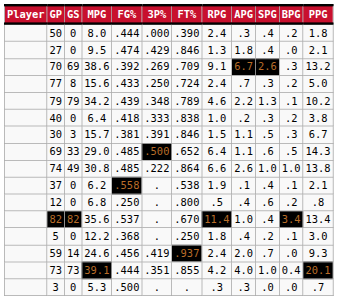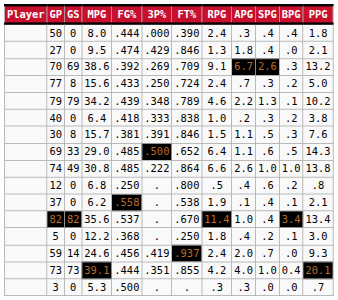 <table class="wikitable sortable" style="text-align:right;">
 <tr>
 <th style="background:#C8102E; color:#FFFFFF; border-top:#010101 3px solid; border-bottom:#010101 3px solid;">Player</th>
 <th style="background:#C8102E; color:#FFFFFF; border-top:#010101 3px solid; border-bottom:#010101 3px solid;">GP</th>
 <th style="background:#C8102E; color:#FFFFFF; border-top:#010101 3px solid; border-bottom:#010101 3px solid;">GS</th>
 <th style="background:#C8102E; color:#FFFFFF; border-top:#010101 3px solid; border-bottom:#010101 3px solid;">MPG</th>
 <th style="background:#C8102E; color:#FFFFFF; border-top:#010101 3px solid; border-bottom:#010101 3px solid;">FG%</th>
 <th style="background:#C8102E; color:#FFFFFF; border-top:#010101 3px solid; border-bottom:#010101 3px solid;">3P%</th>
 <th style="background:#C8102E; color:#FFFFFF; border-top:#010101 3px solid; border-bottom:#010101 3px solid;">FT%</th>
 <th style="background:#C8102E; color:#FFFFFF; border-top:#010101 3px solid; border-bottom:#010101 3px solid;">RPG</th>
 <th style="background:#C8102E; color:#FFFFFF; border-top:#010101 3px solid; border-bottom:#010101 3px solid;">APG</th>
 <th style="background:#C8102E; color:#FFFFFF; border-top:#010101 3px solid; border-bottom:#010101 3px solid;">SPG</th>
 <th style="background:#C8102E; color:#FFFFFF; border-top:#010101 3px solid; border-bottom:#010101 3px solid;">BPG</th>
 <th style="background:#C8102E; color:#FFFFFF; border-top:#010101 3px solid; border-bottom:#010101 3px solid;">PPG</th>
 </tr>
 <tr align="center" bgcolor="">
 <td></td>
 <td>50</td>
 <td>0</td>
 <td>8.0</td>
 <td>.444</td>
 <td>.000</td>
 <td>.390</td>
 <td>2.4</td>
 <td>.3</td>
 <td>.4</td>
-<td>.2</td>
+<td>.4</td>
 <td>1.8</td>
 </tr>
 <tr align="center" bgcolor="">
 <td></td>
 <td>27</td>
 <td>0</td>
 <td>9.5</td>
 <td>.474</td>
 <td>.429</td>
 <td>.846</td>
 <td>1.3</td>
 <td>1.8</td>
 <td>.4</td>
 <td>.0</td>
 <td>2.1</td>
 </tr>
 <tr align="center" bgcolor="">
 <td><strong></strong></td>
 <td>70</td>
 <td>69</td>
 <td>38.6</td>
 <td>.392</td>
 <td>.269</td>
 <td>.709</td>
 <td>9.1</td>
 <td style="background:#000000;color:#B86D29;">6.7</td>
 <td style="background:#000000;color:#B86D29;">2.6</td>
 <td>.3</td>
 <td>13.2</td>
 </tr>
 <tr align="center" bgcolor="">
 <td></td>
 <td>77</td>
 <td>8</td>
 <td>15.6</td>
 <td>.433</td>
 <td>.250</td>
 <td>.724</td>
 <td>2.4</td>
 <td>.7</td>
 <td>.3</td>
 <td>.2</td>
 <td>5.0</td>
 </tr>
 <tr align="center" bgcolor="">
 <td><strong></strong></td>
 <td>79</td>
 <td>79</td>
 <td>34.2</td>
 <td>.439</td>
 <td>.348</td>
 <td>.789</td>
 <td>4.6</td>
 <td>2.2</td>
 <td>1.3</td>
 <td>.1</td>
 <td>10.2</td>
 </tr>
 <tr align="center" bgcolor="">
 <td></td>
 <td>40</td>
 <td>0</td>
 <td>6.4</td>
 <td>.418</td>
 <td>.333</td>
 <td>.838</td>
 <td>1.0</td>
 <td>.2</td>
 <td>.3</td>
 <td>.2</td>
 <td>3.8</td>
 </tr>
 <tr align="center" bgcolor="">
 <td></td>
 <td>30</td>
-<td>3</td>
+<td>8</td>
 <td>15.7</td>
 <td>.381</td>
 <td>.391</td>
 <td>.846</td>
 <td>1.5</td>
 <td>1.1</td>
 <td>.5</td>
 <td>.3</td>
-<td>6.7</td>
+<td>7.6</td>
 </tr>
 <tr align="center" bgcolor="">
 <td><strong></strong></td>
 <td>69</td>
 <td>33</td>
 <td>29.0</td>
 <td>.485</td>
 <td style="background:#000000;color:#B86D29;">.500</td>
 <td>.652</td>
 <td>6.4</td>
 <td>1.1</td>
 <td>.6</td>
 <td>.5</td>
 <td>14.3</td>
 </tr>
 <tr align="center" bgcolor="">
 <td></td>
 <td>74</td>
 <td>49</td>
 <td>30.8</td>
 <td>.485</td>
 <td>.222</td>
 <td>.864</td>
 <td>6.6</td>
 <td>2.6</td>
 <td>1.0</td>
 <td>1.0</td>
 <td>13.8</td>
 </tr>
 <tr align="center" bgcolor="">
 <td></td>
+<td>12</td>
+<td>0</td>
+<td>6.8</td>
+<td>.250</td>
+<td>.</td>
+<td>.800</td>
+<td>.5</td>
+<td>.4</td>
+<td>.6</td>
+<td>.2</td>
+<td>.8</td>
+</tr>
+<tr align="center" bgcolor="">
+<td></td>
 <td>37</td>
 <td>0</td>
 <td>6.2</td>
 <td style="background:#000000;color:#B86D29;">.558</td>
 <td>.</td>
 <td>.538</td>
 <td>1.9</td>
 <td>.1</td>
 <td>.4</td>
 <td>.1</td>
 <td>2.1</td>
-</tr>
-<tr align="center" bgcolor="">
-<td></td>
-<td>12</td>
-<td>0</td>
-<td>6.8</td>
-<td>.250</td>
-<td>.</td>
-<td>.800</td>
-<td>.5</td>
-<td>.4</td>
-<td>.6</td>
-<td>.2</td>
-<td>.8</td>
 </tr>
 <tr align="center" bgcolor="">
 <td><strong></strong></td>
 <td style="background:#000000;color:#B86D29;">82</td>
 <td style="background:#000000;color:#B86D29;">82</td>
 <td>35.6</td>
 <td>.537</td>
 <td>.</td>
 <td>.670</td>
 <td style="background:#000000;color:#B86D29;">11.4</td>
 <td>1.0</td>
 <td>.4</td>
 <td style="background:#000000;color:#B86D29;">3.4</td>
 <td>13.4</td>
 </tr>
 <tr align="center" bgcolor="">
 <td></td>
 <td>5</td>
 <td>0</td>
 <td>12.2</td>
 <td>.368</td>
 <td>.</td>
 <td>.250</td>
 <td>1.8</td>
 <td>.4</td>
 <td>.2</td>
 <td>.1</td>
 <td>3.0</td>
 </tr>
 <tr align="center" bgcolor="">
 <td></td>
 <td>59</td>
 <td>14</td>
 <td>24.6</td>
 <td>.456</td>
 <td>.419</td>
 <td style="background:#000000;color:#B86D29;">.937</td>
 <td>2.4</td>
 <td>2.0</td>
 <td>.7</td>
 <td>.0</td>
 <td>9.3</td>
 </tr>
 <tr align="center" bgcolor="">
 <td><strong></strong></td>
 <td>73</td>
 <td>73</td>
 <td style="background:#000000;color:#B86D29;">39.1</td>
 <td>.444</td>
 <td>.351</td>
 <td>.855</td>
 <td>4.2</td>
 <td>4.0</td>
 <td>1.0</td>
 <td>0.4</td>
 <td style="background:#000000;color:#B86D29;">20.1</td>
 </tr>
 <tr align="center" bgcolor="">
 <td></td>
 <td>3</td>
 <td>0</td>
 <td>5.3</td>
 <td>.500</td>
 <td>.</td>
 <td>.</td>
 <td>.3</td>
 <td>.3</td>
 <td>.0</td>
 <td>.0</td>
 <td>.7</td>
 </tr>
 </table>
